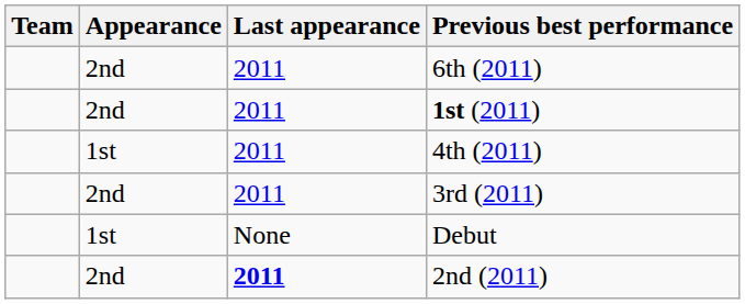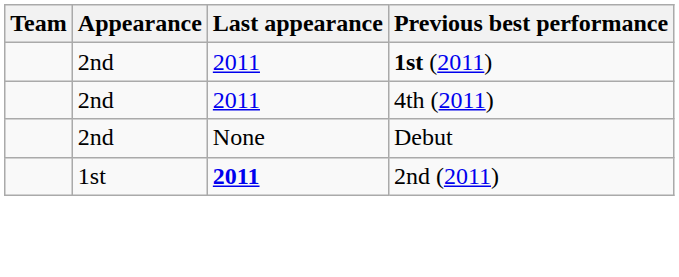 <table class="wikitable sortable">
 <tr>
 <th>Team</th>
 <th>Appearance</th>
 <th>Last appearance</th>
 <th>Previous best performance</th>
 </tr>
 <tr>
 <td></td>
 <td>2nd</td>
 <td><a href='#'>2011</a></td>
-<td>6th (<a href='#'>2011</a>)</td>
+<td><strong>1st</strong> (<a href='#'>2011</a>)</td>
 </tr>
 <tr>
 <td></td>
 <td>2nd</td>
-<td><a href='#'>2011</a></td>
-<td><strong>1st</strong> (<a href='#'>2011</a>)</td>
-</tr>
-<tr>
-<td></td>
-<td>1st</td>
 <td><a href='#'>2011</a></td>
 <td>4th (<a href='#'>2011</a>)</td>
 </tr>
 <tr>
 <td></td>
 <td>2nd</td>
-<td><a href='#'>2011</a></td>
-<td>3rd (<a href='#'>2011</a>)</td>
-</tr>
-<tr>
-<td></td>
-<td>1st</td>
 <td>None</td>
 <td>Debut</td>
 </tr>
 <tr>
 <td></td>
-<td>2nd</td>
+<td>1st</td>
 <td><strong><a href='#'>2011</a></strong></td>
 <td>2nd (<a href='#'>2011</a>)</td>
 </tr>
 </table>
